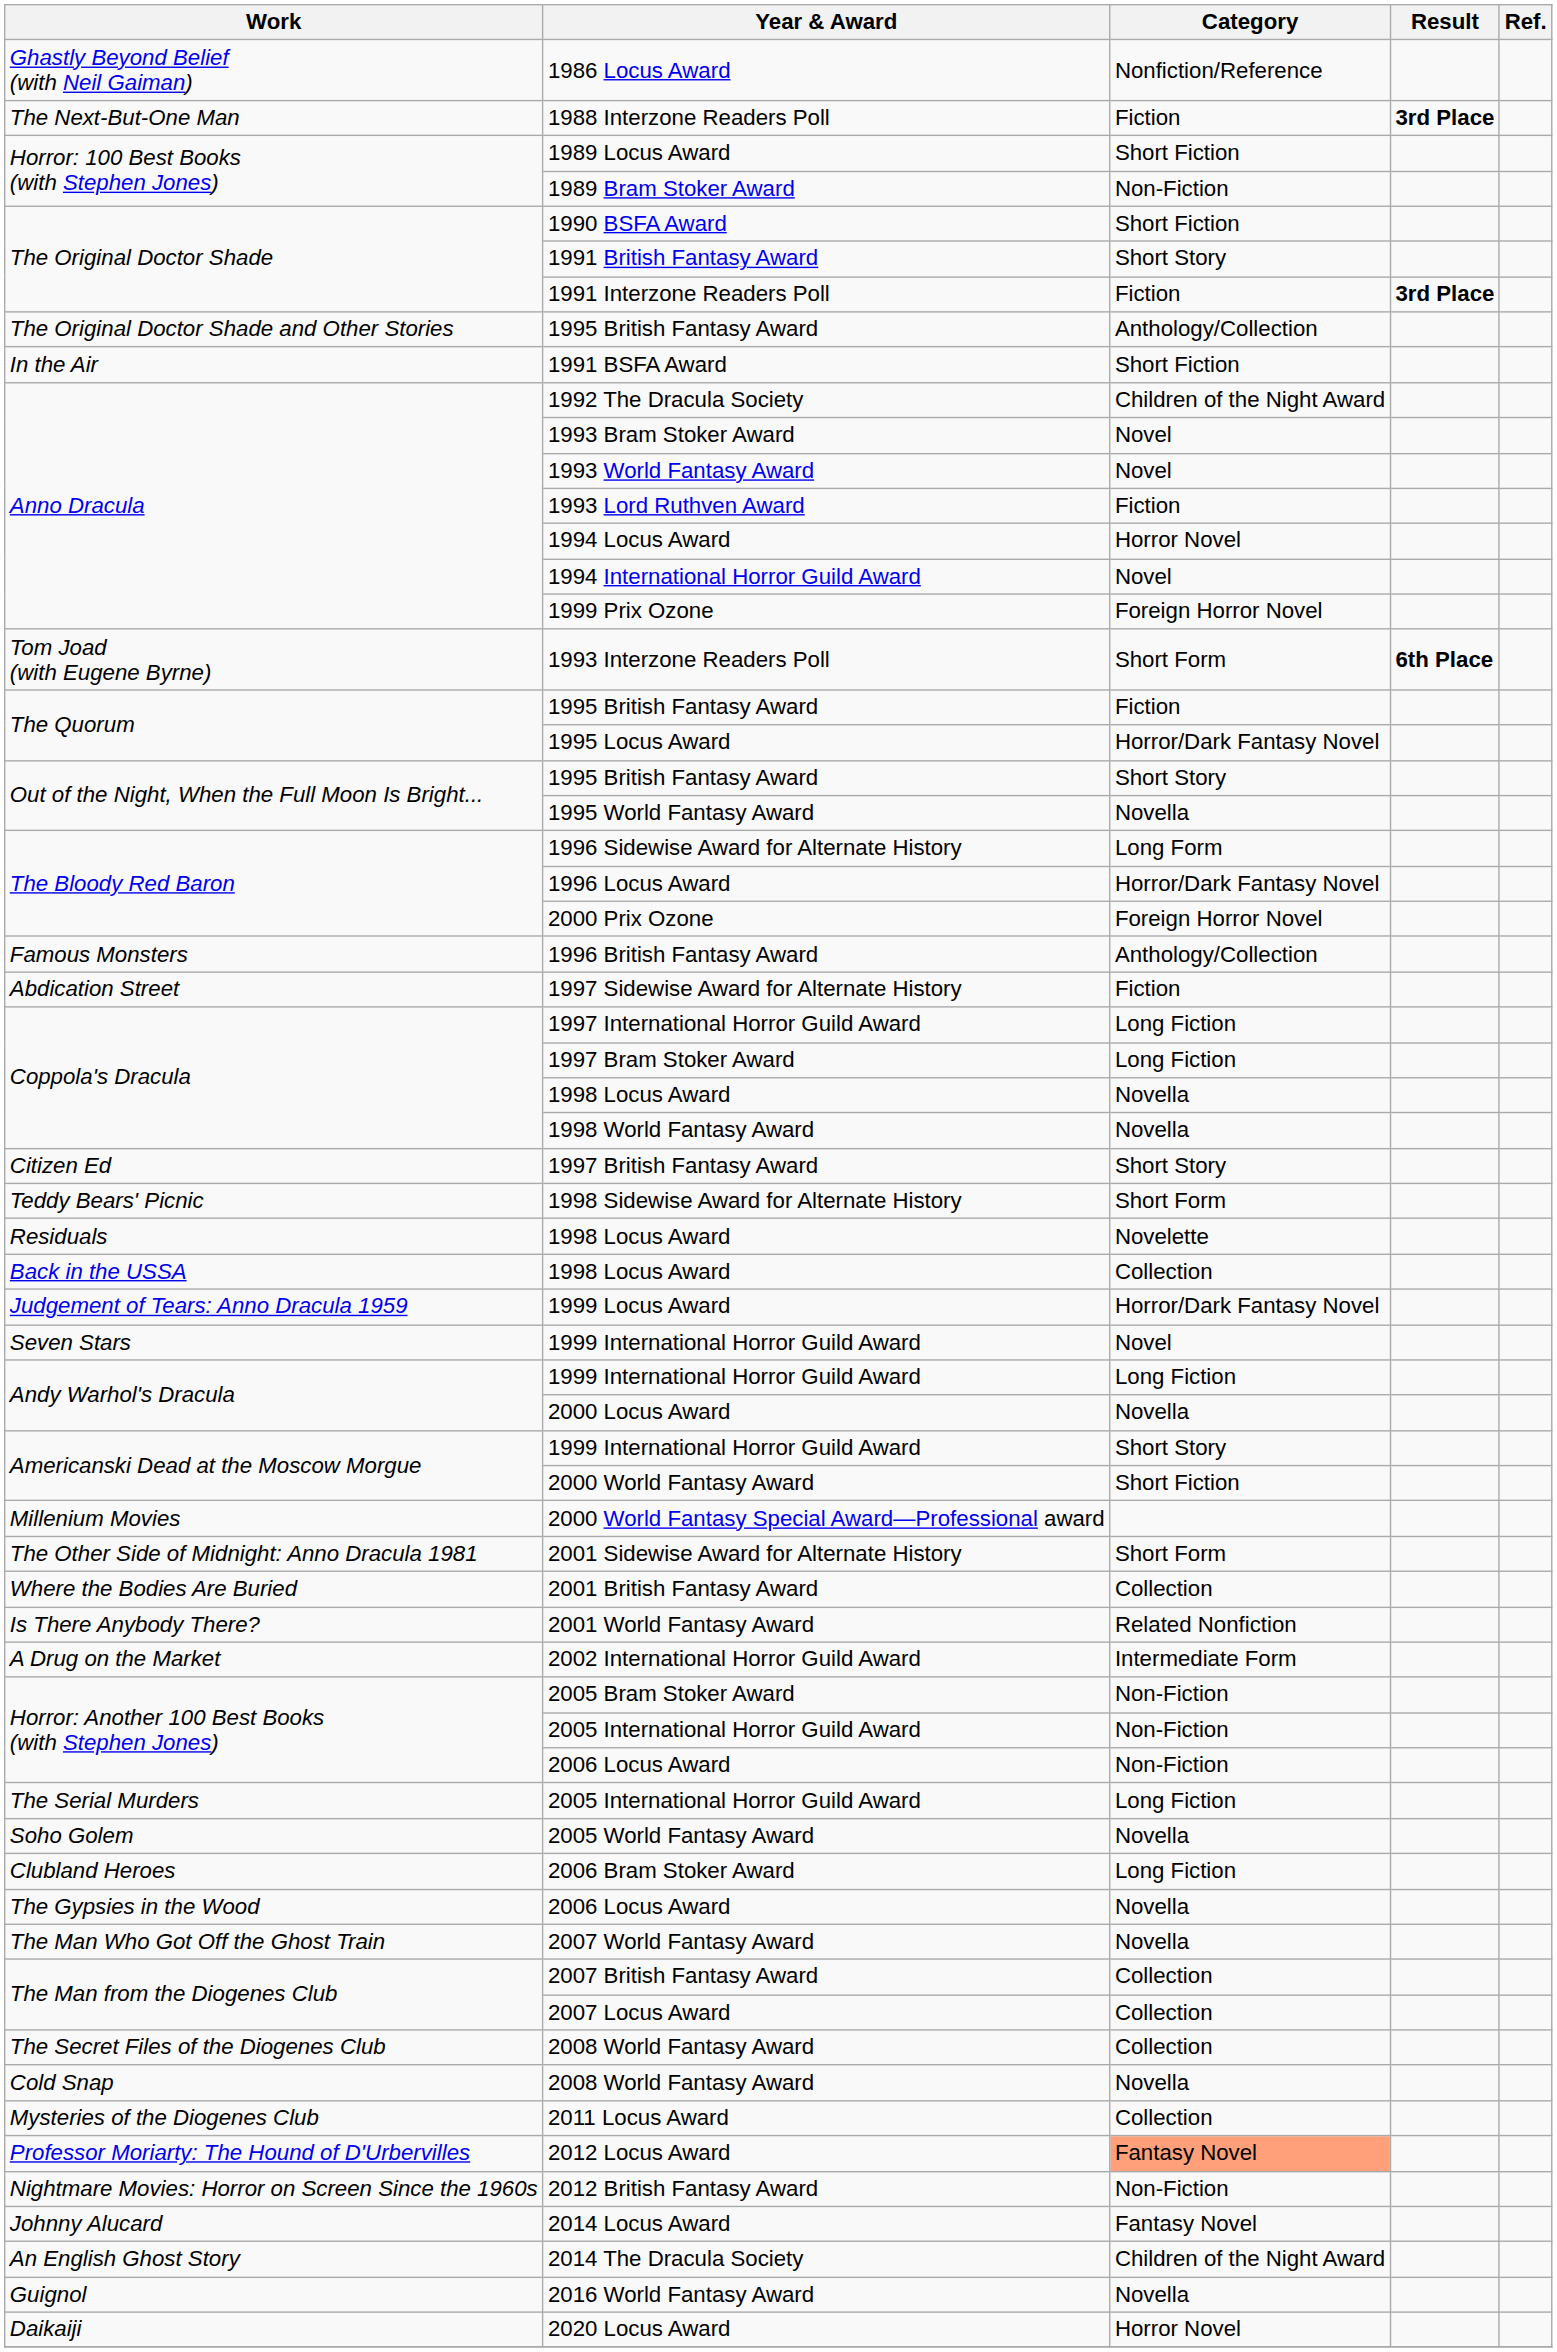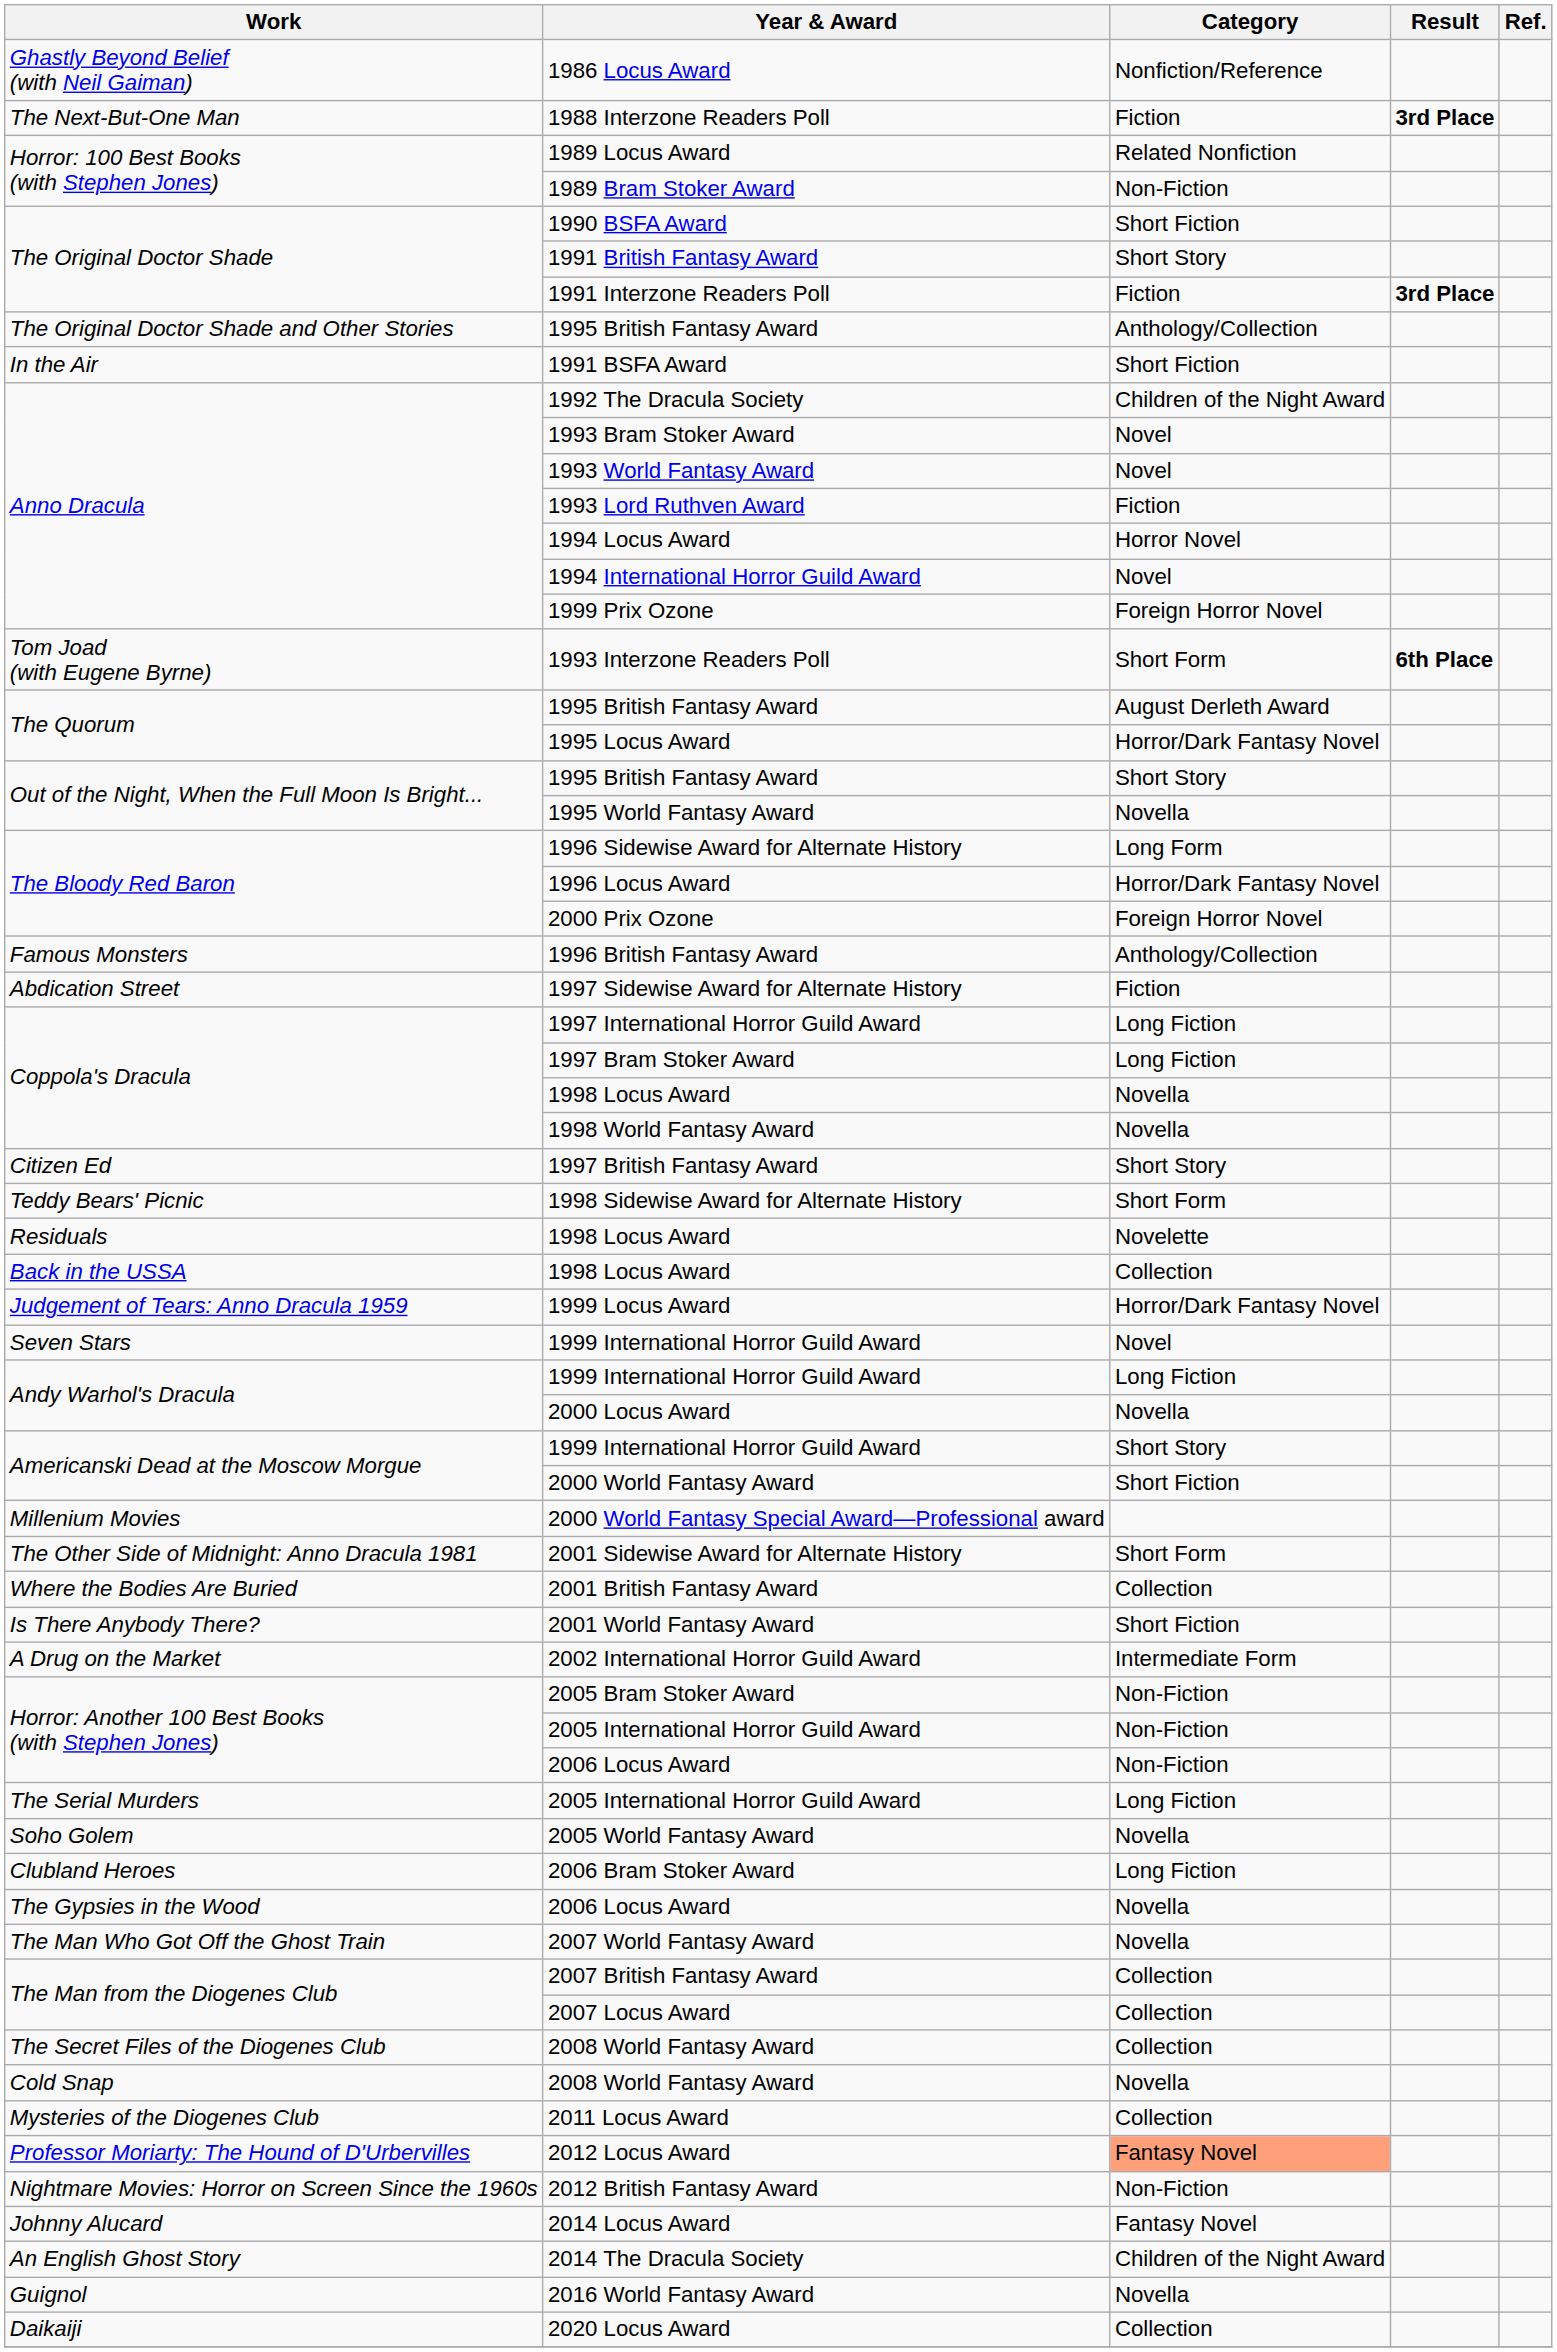 <table class="wikitable">
 <tr>
 <th>Work</th>
 <th>Year & Award</th>
 <th>Category</th>
 <th>Result</th>
 <th>Ref.</th>
 </tr>
 <tr>
 <td rowspan="1"><em><a href='#'>Ghastly Beyond Belief</a></em><br><em>(with <a href='#'>Neil Gaiman</a>)</em></td>
 <td>1986 <a href='#'>Locus Award</a></td>
 <td>Nonfiction/Reference</td>
 <td></td>
 <td></td>
 </tr>
 <tr>
 <td rowspan="1"><em>The Next-But-One Man</em></td>
 <td>1988 Interzone Readers Poll</td>
 <td>Fiction</td>
 <td><strong>3rd Place</strong></td>
 <td></td>
 </tr>
 <tr>
 <td rowspan="2"><em>Horror: 100 Best Books</em><br><em>(with <a href='#'>Stephen Jones</a>)</em></td>
 <td>1989 Locus Award</td>
-<td>Short Fiction</td>
+<td>Related Nonfiction</td>
 <td></td>
 <td></td>
 </tr>
 <tr>
 <td>1989 <a href='#'>Bram Stoker Award</a></td>
 <td>Non-Fiction</td>
 <td></td>
 <td></td>
 </tr>
 <tr>
 <td rowspan="3"><em>The Original Doctor Shade</em></td>
 <td>1990 <a href='#'>BSFA Award</a></td>
 <td>Short Fiction</td>
 <td></td>
 <td></td>
 </tr>
 <tr>
 <td>1991 <a href='#'>British Fantasy Award</a></td>
 <td>Short Story</td>
 <td></td>
 <td></td>
 </tr>
 <tr>
 <td>1991 Interzone Readers Poll</td>
 <td>Fiction</td>
 <td><strong>3rd Place</strong></td>
 <td></td>
 </tr>
 <tr>
 <td rowspan="1"><em>The Original Doctor Shade and Other Stories</em></td>
 <td>1995 British Fantasy Award</td>
 <td>Anthology/Collection</td>
 <td></td>
 <td></td>
 </tr>
 <tr>
 <td rowspan="1"><em>In the Air</em></td>
 <td>1991 BSFA Award</td>
 <td>Short Fiction</td>
 <td></td>
 <td></td>
 </tr>
 <tr>
 <td rowspan="7"><em><a href='#'>Anno Dracula</a></em></td>
 <td>1992 The Dracula Society</td>
 <td>Children of the Night Award</td>
 <td></td>
 <td></td>
 </tr>
 <tr>
 <td>1993 Bram Stoker Award</td>
 <td>Novel</td>
 <td></td>
 <td></td>
 </tr>
 <tr>
 <td>1993 <a href='#'>World Fantasy Award</a></td>
 <td>Novel</td>
 <td></td>
 <td></td>
 </tr>
 <tr>
 <td>1993 <a href='#'>Lord Ruthven Award</a></td>
 <td>Fiction</td>
 <td></td>
 <td></td>
 </tr>
 <tr>
 <td>1994 Locus Award</td>
 <td>Horror Novel</td>
 <td></td>
 <td></td>
 </tr>
 <tr>
 <td>1994 <a href='#'>International Horror Guild Award</a></td>
 <td>Novel</td>
 <td></td>
 <td></td>
 </tr>
 <tr>
 <td>1999 Prix Ozone</td>
 <td>Foreign Horror Novel</td>
 <td></td>
 <td></td>
 </tr>
 <tr>
 <td rowspan="1"><em>Tom Joad</em><br><em>(with Eugene Byrne)</em></td>
 <td>1993 Interzone Readers Poll</td>
 <td>Short Form</td>
 <td><strong>6th Place</strong></td>
 <td></td>
 </tr>
 <tr>
 <td rowspan="2"><em>The Quorum</em></td>
 <td>1995 British Fantasy Award</td>
-<td>Fiction</td>
+<td>August Derleth Award</td>
 <td></td>
 <td></td>
 </tr>
 <tr>
 <td>1995 Locus Award</td>
 <td>Horror/Dark Fantasy Novel</td>
 <td></td>
 <td></td>
 </tr>
 <tr>
 <td rowspan="2"><em>Out of the Night, When the Full Moon Is Bright...</em></td>
 <td>1995 British Fantasy Award</td>
 <td>Short Story</td>
 <td></td>
 <td></td>
 </tr>
 <tr>
 <td>1995 World Fantasy Award</td>
 <td>Novella</td>
 <td></td>
 <td></td>
 </tr>
 <tr>
 <td rowspan="3"><em><a href='#'>The Bloody Red Baron</a></em></td>
 <td>1996 Sidewise Award for Alternate History</td>
 <td>Long Form</td>
 <td></td>
 <td></td>
 </tr>
 <tr>
 <td>1996 Locus Award</td>
 <td>Horror/Dark Fantasy Novel</td>
 <td></td>
 <td></td>
 </tr>
 <tr>
 <td>2000 Prix Ozone</td>
 <td>Foreign Horror Novel</td>
 <td></td>
 <td></td>
 </tr>
 <tr>
 <td rowspan="1"><em>Famous Monsters</em></td>
 <td>1996 British Fantasy Award</td>
 <td>Anthology/Collection</td>
 <td></td>
 <td></td>
 </tr>
 <tr>
 <td rowspan="1"><em>Abdication Street</em></td>
 <td>1997 Sidewise Award for Alternate History</td>
 <td>Fiction</td>
 <td></td>
 <td></td>
 </tr>
 <tr>
 <td rowspan="4"><em>Coppola's Dracula</em></td>
 <td>1997 International Horror Guild Award</td>
 <td>Long Fiction</td>
 <td></td>
 <td></td>
 </tr>
 <tr>
 <td>1997 Bram Stoker Award</td>
 <td>Long Fiction</td>
 <td></td>
 <td></td>
 </tr>
 <tr>
 <td>1998 Locus Award</td>
 <td>Novella</td>
 <td></td>
 <td></td>
 </tr>
 <tr>
 <td>1998 World Fantasy Award</td>
 <td>Novella</td>
 <td></td>
 <td></td>
 </tr>
 <tr>
 <td rowspan="1"><em>Citizen Ed</em></td>
 <td>1997 British Fantasy Award</td>
 <td>Short Story</td>
 <td></td>
 <td></td>
 </tr>
 <tr>
 <td rowspan="1"><em>Teddy Bears' Picnic</em></td>
 <td>1998 Sidewise Award for Alternate History</td>
 <td>Short Form</td>
 <td></td>
 <td></td>
 </tr>
 <tr>
 <td rowspan="1"><em>Residuals</em></td>
 <td>1998 Locus Award</td>
 <td>Novelette</td>
 <td></td>
 <td></td>
 </tr>
 <tr>
 <td rowspan="1"><em><a href='#'>Back in the USSA</a></em></td>
 <td>1998 Locus Award</td>
 <td>Collection</td>
 <td></td>
 <td></td>
 </tr>
 <tr>
 <td rowspan="1"><em><a href='#'>Judgement of Tears: Anno Dracula 1959</a></em></td>
 <td>1999 Locus Award</td>
 <td>Horror/Dark Fantasy Novel</td>
 <td></td>
 <td></td>
 </tr>
 <tr>
 <td rowspan="1"><em>Seven Stars</em></td>
 <td>1999 International Horror Guild Award</td>
 <td>Novel</td>
 <td></td>
 <td></td>
 </tr>
 <tr>
 <td rowspan="2"><em>Andy Warhol's Dracula</em></td>
 <td>1999 International Horror Guild Award</td>
 <td>Long Fiction</td>
 <td></td>
 <td></td>
 </tr>
 <tr>
 <td>2000 Locus Award</td>
 <td>Novella</td>
 <td></td>
 <td></td>
 </tr>
 <tr>
 <td rowspan="2"><em>Americanski Dead at the Moscow Morgue</em></td>
 <td>1999 International Horror Guild Award</td>
 <td>Short Story</td>
 <td></td>
 <td></td>
 </tr>
 <tr>
 <td>2000 World Fantasy Award</td>
 <td>Short Fiction</td>
 <td></td>
 <td></td>
 </tr>
 <tr>
 <td rowspan="1"><em>Millenium Movies</em></td>
 <td>2000 <a href='#'>World Fantasy Special Award—Professional</a> award</td>
 <td></td>
 <td></td>
 <td></td>
 </tr>
 <tr>
 <td rowspan="1"><em>The Other Side of Midnight: Anno Dracula 1981</em></td>
 <td>2001 Sidewise Award for Alternate History</td>
 <td>Short Form</td>
 <td></td>
 <td></td>
 </tr>
 <tr>
 <td rowspan="1"><em>Where the Bodies Are Buried</em></td>
 <td>2001 British Fantasy Award</td>
 <td>Collection</td>
 <td></td>
 <td></td>
 </tr>
 <tr>
 <td rowspan="1"><em>Is There Anybody There?</em></td>
 <td>2001 World Fantasy Award</td>
-<td>Related Nonfiction</td>
+<td>Short Fiction</td>
 <td></td>
 <td></td>
 </tr>
 <tr>
 <td rowspan="1"><em>A Drug on the Market</em></td>
 <td>2002 International Horror Guild Award</td>
 <td>Intermediate Form</td>
 <td></td>
 <td></td>
 </tr>
 <tr>
 <td rowspan="3"><em>Horror: Another 100 Best Books</em><br><em>(with <a href='#'>Stephen Jones</a>)</em></td>
 <td>2005 Bram Stoker Award</td>
 <td>Non-Fiction</td>
 <td></td>
 <td></td>
 </tr>
 <tr>
 <td>2005 International Horror Guild Award</td>
 <td>Non-Fiction</td>
 <td></td>
 <td></td>
 </tr>
 <tr>
 <td>2006 Locus Award</td>
 <td>Non-Fiction</td>
 <td></td>
 <td></td>
 </tr>
 <tr>
 <td rowspan="1"><em>The Serial Murders</em></td>
 <td>2005 International Horror Guild Award</td>
 <td>Long Fiction</td>
 <td></td>
 <td></td>
 </tr>
 <tr>
 <td rowspan="1"><em>Soho Golem</em></td>
 <td>2005 World Fantasy Award</td>
 <td>Novella</td>
 <td></td>
 <td></td>
 </tr>
 <tr>
 <td rowspan="1"><em>Clubland Heroes</em></td>
 <td>2006 Bram Stoker Award</td>
 <td>Long Fiction</td>
 <td></td>
 <td></td>
 </tr>
 <tr>
 <td rowspan="1"><em>The Gypsies in the Wood</em></td>
 <td>2006 Locus Award</td>
 <td>Novella</td>
 <td></td>
 <td></td>
 </tr>
 <tr>
 <td rowspan="1"><em>The Man Who Got Off the Ghost Train</em></td>
 <td>2007 World Fantasy Award</td>
 <td>Novella</td>
 <td></td>
 <td></td>
 </tr>
 <tr>
 <td rowspan="2"><em>The Man from the Diogenes Club</em></td>
 <td>2007 British Fantasy Award</td>
 <td>Collection</td>
 <td></td>
 <td></td>
 </tr>
 <tr>
 <td>2007 Locus Award</td>
 <td>Collection</td>
 <td></td>
 <td></td>
 </tr>
 <tr>
 <td rowspan="1"><em>The Secret Files of the Diogenes Club</em></td>
 <td>2008 World Fantasy Award</td>
 <td>Collection</td>
 <td></td>
 <td></td>
 </tr>
 <tr>
 <td rowspan="1"><em>Cold Snap</em></td>
 <td>2008 World Fantasy Award</td>
 <td>Novella</td>
 <td></td>
 <td></td>
 </tr>
 <tr>
 <td rowspan="1"><em>Mysteries of the Diogenes Club</em></td>
 <td>2011 Locus Award</td>
 <td>Collection</td>
 <td></td>
 <td></td>
 </tr>
 <tr>
 <td rowspan="1"><em><a href='#'>Professor Moriarty: The Hound of D'Urbervilles</a></em></td>
 <td>2012 Locus Award</td>
 <td style="background: lightsalmon;">Fantasy Novel</td>
 <td></td>
 <td></td>
 </tr>
 <tr>
 <td rowspan="1"><em>Nightmare Movies: Horror on Screen Since the 1960s</em></td>
 <td>2012 British Fantasy Award</td>
 <td>Non-Fiction</td>
 <td></td>
 <td></td>
 </tr>
 <tr>
 <td rowspan="1"><em>Johnny Alucard</em></td>
 <td>2014 Locus Award</td>
 <td>Fantasy Novel</td>
 <td></td>
 <td></td>
 </tr>
 <tr>
 <td rowspan="1"><em>An English Ghost Story</em></td>
 <td>2014 The Dracula Society</td>
 <td>Children of the Night Award</td>
 <td></td>
 <td></td>
 </tr>
 <tr>
 <td rowspan="1"><em>Guignol</em></td>
 <td>2016 World Fantasy Award</td>
 <td>Novella</td>
 <td></td>
 <td></td>
 </tr>
 <tr>
 <td rowspan="1"><em>Daikaiji</em></td>
 <td>2020 Locus Award</td>
-<td>Horror Novel</td>
+<td>Collection</td>
 <td></td>
 <td></td>
 </tr>
 <tr>
 </tr>
 </table>
